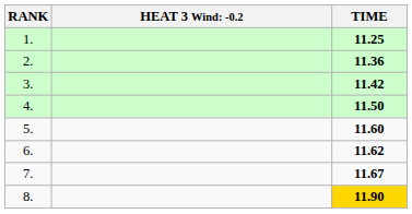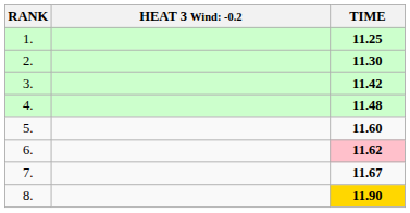 <table class="wikitable" style="border-collapse: collapse; font-size: 90%;">
 <tr>
 <th>RANK</th>
 <th style="width: 20em">HEAT 3 <small>Wind: -0.2</small></th>
 <th style="width: 5em">TIME</th>
 </tr>
 <tr style="background:#ccffcc;">
 <td align="center">1.</td>
 <td></td>
 <td align="center"><strong>11.25</strong></td>
 </tr>
 <tr style="background:#ccffcc;">
 <td align="center">2.</td>
 <td></td>
-<td align="center"><strong>11.36</strong></td>
+<td align="center"><strong>11.30</strong></td>
 </tr>
 <tr style="background:#ccffcc;">
 <td align="center">3.</td>
 <td></td>
 <td align="center"><strong>11.42</strong></td>
 </tr>
 <tr style="background:#ccffcc;">
 <td align="center">4.</td>
 <td></td>
-<td align="center"><strong>11.50</strong></td>
+<td align="center"><strong>11.48</strong></td>
 </tr>
 <tr>
 <td align="center">5.</td>
 <td></td>
 <td align="center"><strong>11.60</strong></td>
 </tr>
 <tr>
 <td align="center">6.</td>
 <td></td>
-<td align="center"><strong>11.62</strong></td>
+<td align="center" style="background: pink;"><strong>11.62</strong></td>
 </tr>
 <tr>
 <td align="center">7.</td>
 <td></td>
 <td align="center"><strong>11.67</strong></td>
 </tr>
 <tr>
 <td align="center">8.</td>
 <td></td>
 <td align="center" style="background: gold;"><strong>11.90</strong></td>
 </tr>
 </table>
